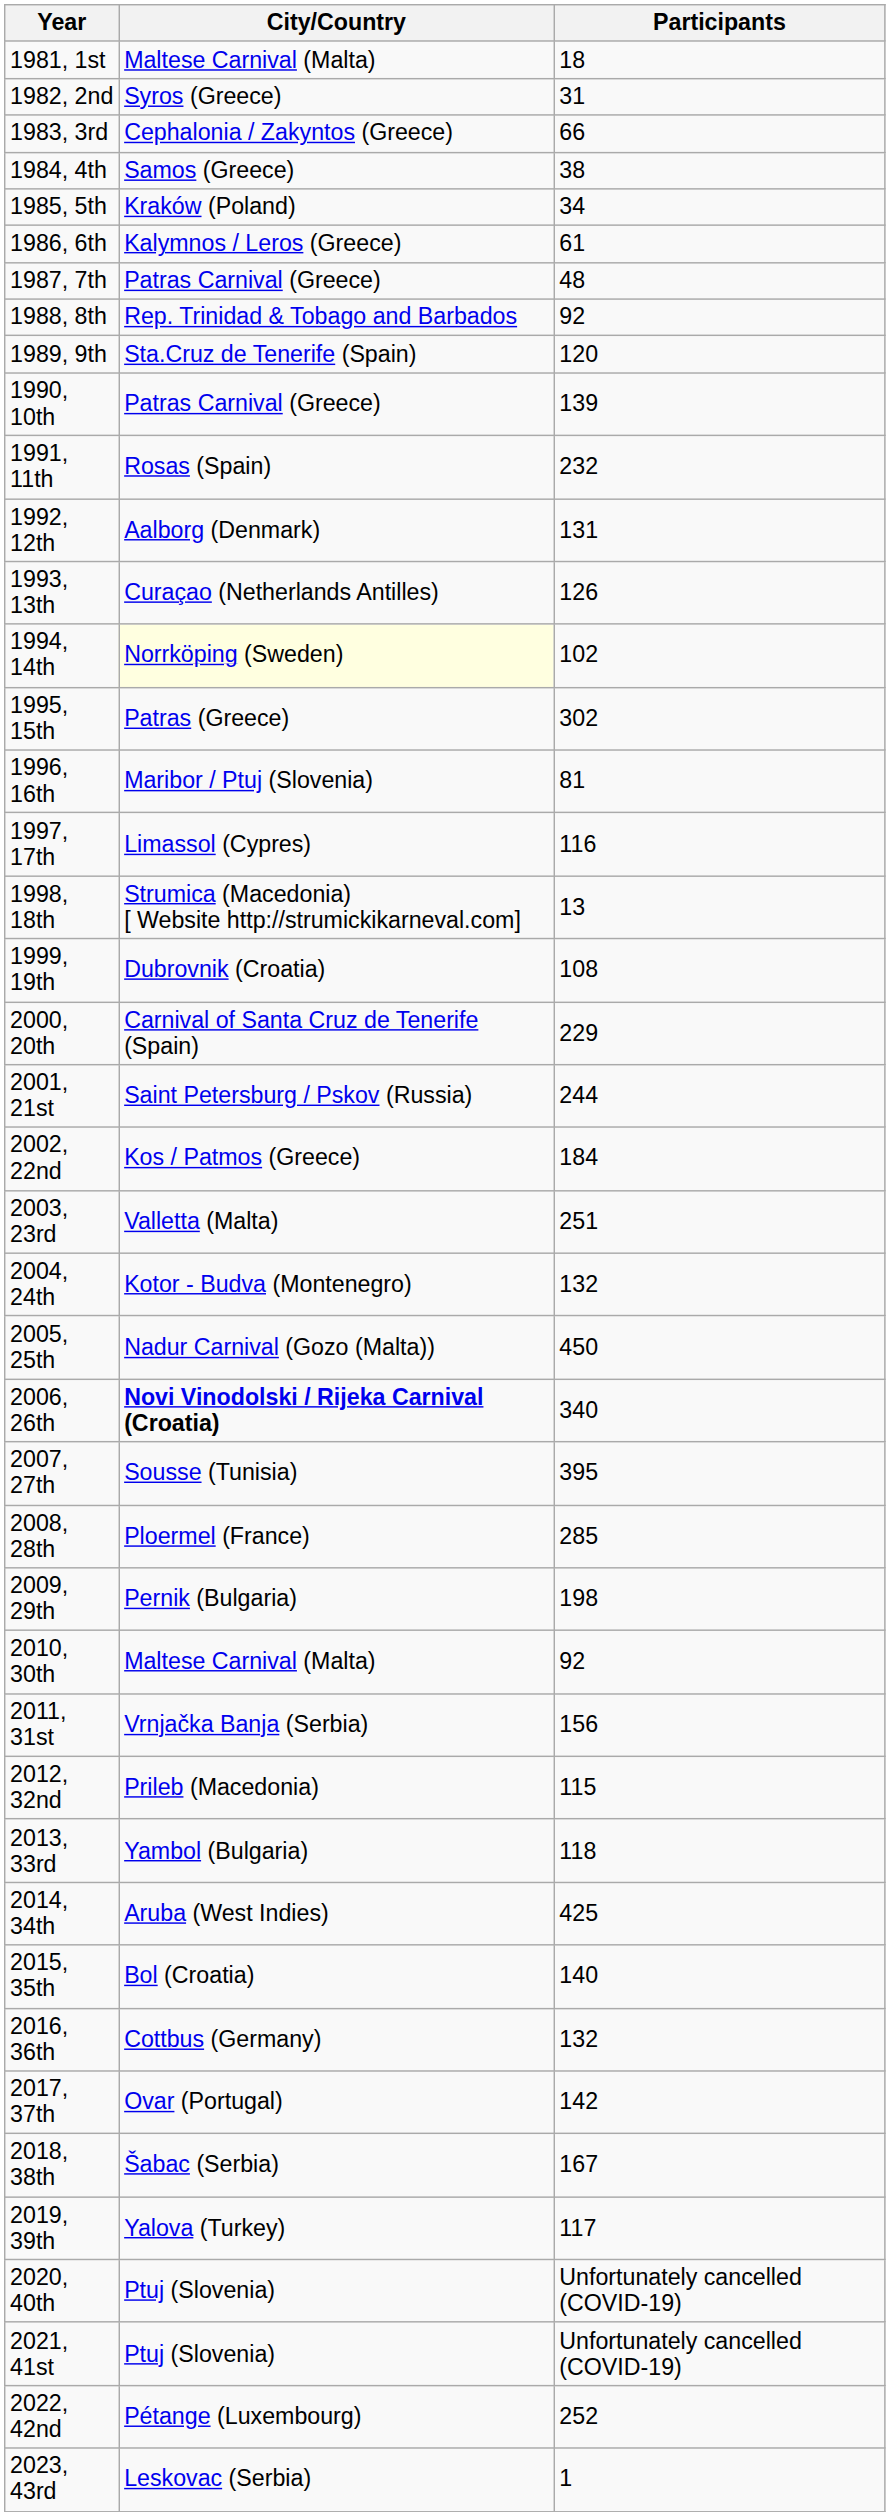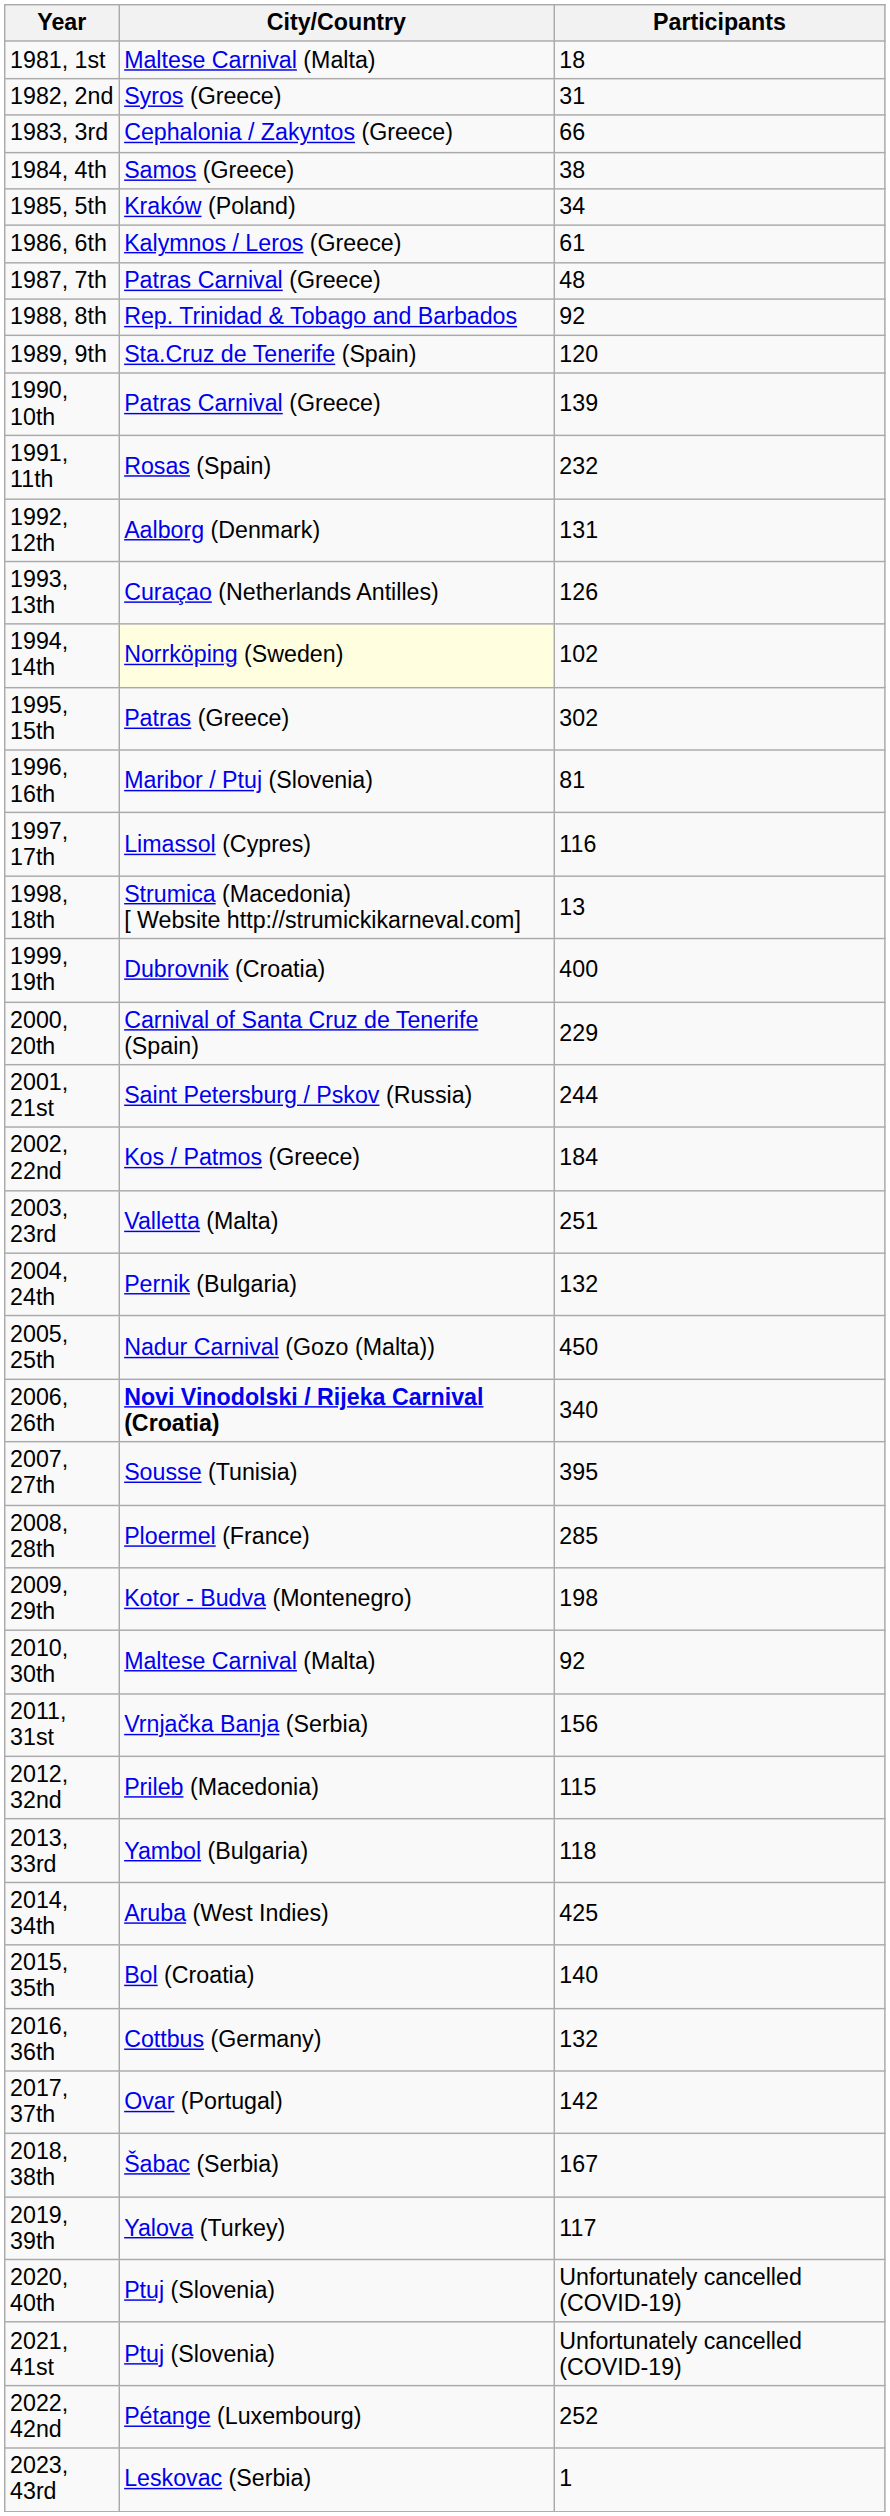 <table class="wikitable">
 <tr>
 <th>Year</th>
 <th>City/Country</th>
 <th>Participants</th>
 </tr>
 <tr>
 <td>1981, 1st</td>
 <td><a href='#'>Maltese Carnival</a> (Malta)</td>
 <td>18</td>
 </tr>
 <tr>
 <td>1982, 2nd</td>
 <td><a href='#'>Syros</a> (Greece)</td>
 <td>31</td>
 </tr>
 <tr>
 <td>1983, 3rd</td>
 <td><a href='#'>Cephalonia / Zakyntos</a> (Greece)</td>
 <td>66</td>
 </tr>
 <tr>
 <td>1984, 4th</td>
 <td><a href='#'>Samos</a> (Greece)</td>
 <td>38</td>
 </tr>
 <tr>
 <td>1985, 5th</td>
 <td><a href='#'>Kraków</a> (Poland)</td>
 <td>34</td>
 </tr>
 <tr>
 <td>1986, 6th</td>
 <td><a href='#'>Kalymnos / Leros</a> (Greece)</td>
 <td>61</td>
 </tr>
 <tr>
 <td>1987, 7th</td>
 <td><a href='#'>Patras Carnival</a> (Greece)</td>
 <td>48</td>
 </tr>
 <tr>
 <td>1988, 8th</td>
 <td><a href='#'>Rep. Trinidad & Tobago and Barbados</a></td>
 <td>92</td>
 </tr>
 <tr>
 <td>1989, 9th</td>
 <td><a href='#'>Sta.Cruz de Tenerife</a> (Spain)</td>
 <td>120</td>
 </tr>
 <tr>
 <td>1990, 10th</td>
 <td><a href='#'>Patras Carnival</a> (Greece)</td>
 <td>139</td>
 </tr>
 <tr>
 <td>1991, 11th</td>
 <td><a href='#'>Rosas</a> (Spain)</td>
 <td>232</td>
 </tr>
 <tr>
 <td>1992, 12th</td>
 <td><a href='#'>Aalborg</a> (Denmark)</td>
 <td>131</td>
 </tr>
 <tr>
 <td>1993, 13th</td>
 <td><a href='#'>Curaçao</a> (Netherlands Antilles)</td>
 <td>126</td>
 </tr>
 <tr>
 <td>1994, 14th</td>
 <td style="background: lightyellow;"><a href='#'>Norrköping</a> (Sweden)</td>
 <td>102</td>
 </tr>
 <tr>
 <td>1995, 15th</td>
 <td><a href='#'>Patras</a> (Greece)</td>
 <td>302</td>
 </tr>
 <tr>
 <td>1996, 16th</td>
 <td><a href='#'>Maribor / Ptuj</a> (Slovenia)</td>
 <td>81</td>
 </tr>
 <tr>
 <td>1997, 17th</td>
 <td><a href='#'>Limassol</a> (Cypres)</td>
 <td>116</td>
 </tr>
 <tr>
 <td>1998, 18th</td>
 <td><a href='#'>Strumica</a> (Macedonia)<br>[ Website http://strumickikarneval.com]</td>
 <td>13</td>
 </tr>
 <tr>
 <td>1999, 19th</td>
 <td><a href='#'>Dubrovnik</a> (Croatia)</td>
-<td>108</td>
+<td>400</td>
 </tr>
 <tr>
 <td>2000, 20th</td>
 <td><a href='#'>Carnival of Santa Cruz de Tenerife</a> (Spain)</td>
 <td>229</td>
 </tr>
 <tr>
 <td>2001, 21st</td>
 <td><a href='#'>Saint Petersburg / Pskov</a> (Russia)</td>
 <td>244</td>
 </tr>
 <tr>
 <td>2002, 22nd</td>
 <td><a href='#'>Kos / Patmos</a> (Greece)</td>
 <td>184</td>
 </tr>
 <tr>
 <td>2003, 23rd</td>
 <td><a href='#'>Valletta</a> (Malta)</td>
 <td>251</td>
 </tr>
 <tr>
 <td>2004, 24th</td>
-<td><a href='#'>Kotor - Budva</a> (Montenegro)</td>
+<td><a href='#'>Pernik</a> (Bulgaria)</td>
 <td>132</td>
 </tr>
 <tr>
 <td>2005, 25th</td>
 <td><a href='#'>Nadur Carnival</a> (Gozo (Malta))</td>
 <td>450</td>
 </tr>
 <tr>
 <td>2006, 26th</td>
 <td><strong><a href='#'>Novi Vinodolski / Rijeka Carnival</a> (Croatia)</strong></td>
 <td>340</td>
 </tr>
 <tr>
 <td>2007, 27th</td>
 <td><a href='#'>Sousse</a> (Tunisia)</td>
 <td>395</td>
 </tr>
 <tr>
 <td>2008, 28th</td>
 <td><a href='#'>Ploermel</a> (France)</td>
 <td>285</td>
 </tr>
 <tr>
 <td>2009, 29th</td>
-<td><a href='#'>Pernik</a> (Bulgaria)</td>
+<td><a href='#'>Kotor - Budva</a> (Montenegro)</td>
 <td>198</td>
 </tr>
 <tr>
 <td>2010, 30th</td>
 <td><a href='#'>Maltese Carnival</a> (Malta)</td>
 <td>92</td>
 </tr>
 <tr>
 <td>2011, 31st</td>
 <td><a href='#'>Vrnjačka Banja</a> (Serbia)</td>
 <td>156</td>
 </tr>
 <tr>
 <td>2012, 32nd</td>
 <td><a href='#'>Prileb</a> (Macedonia)</td>
 <td>115</td>
 </tr>
 <tr>
 <td>2013, 33rd</td>
 <td><a href='#'>Yambol</a> (Bulgaria)</td>
 <td>118</td>
 </tr>
 <tr>
 <td>2014, 34th</td>
 <td><a href='#'>Aruba</a> (West Indies)</td>
 <td>425</td>
 </tr>
 <tr>
 <td>2015, 35th</td>
 <td><a href='#'>Bol</a> (Croatia)</td>
 <td>140</td>
 </tr>
 <tr>
 <td>2016, 36th</td>
 <td><a href='#'>Cottbus</a> (Germany)</td>
 <td>132</td>
 </tr>
 <tr>
 <td>2017, 37th</td>
 <td><a href='#'>Ovar</a> (Portugal)</td>
 <td>142</td>
 </tr>
 <tr>
 <td>2018, 38th</td>
 <td><a href='#'>Šabac</a> (Serbia)</td>
 <td>167</td>
 </tr>
 <tr>
 <td>2019, 39th</td>
 <td><a href='#'>Yalova</a> (Turkey)</td>
 <td>117</td>
 </tr>
 <tr>
 <td>2020, 40th</td>
 <td><a href='#'>Ptuj</a> (Slovenia)</td>
 <td>Unfortunately cancelled (COVID-19)</td>
 </tr>
 <tr>
 <td>2021, 41st</td>
 <td><a href='#'>Ptuj</a> (Slovenia)</td>
 <td>Unfortunately cancelled (COVID-19)</td>
 </tr>
 <tr>
 <td>2022, 42nd</td>
 <td><a href='#'>Pétange</a> (Luxembourg)</td>
 <td>252</td>
 </tr>
 <tr>
 <td>2023, 43rd</td>
 <td><a href='#'>Leskovac</a> (Serbia)</td>
 <td>1</td>
 </tr>
 </table>
